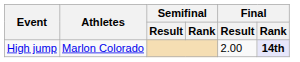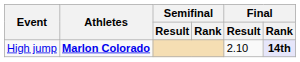 <table class="wikitable" border="1" style="font-size:90%">
 <tr>
 <th rowspan=2>Event</th>
 <th rowspan=2>Athletes</th>
 <th colspan=2>Semifinal</th>
 <th colspan=2>Final</th>
 </tr>
 <tr>
 <th>Result</th>
 <th>Rank</th>
 <th>Result</th>
 <th>Rank</th>
 </tr>
 <tr>
 <td><a href='#'>High jump</a></td>
-<td><a href='#'>Marlon Colorado</a></td>
+<td><strong><a href='#'>Marlon Colorado</a></strong></td>
 <td colspan=2 bgcolor=wheat></td>
-<td>2.00</td>
+<td>2.10</td>
 <td align=center style="background: lavender;"><strong>14th</strong></td>
 </tr>
 </table>
